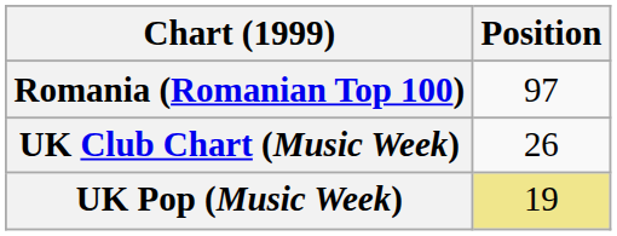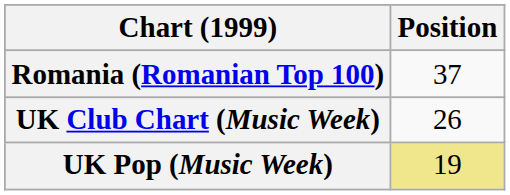 <table class="wikitable plainrowheaders" style="text-align:center">
 <tr>
 <th>Chart (1999)</th>
 <th>Position</th>
 </tr>
 <tr>
 <th scope="row">Romania (<a href='#'>Romanian Top 100</a>)</th>
-<td>97</td>
+<td>37</td>
 </tr>
 <tr>
 <th scope="row">UK <a href='#'>Club Chart</a> (<em>Music Week</em>)</th>
 <td>26</td>
 </tr>
 <tr>
 <th scope="row">UK Pop (<em>Music Week</em>)</th>
 <td style="background: khaki;">19</td>
 </tr>
 </table>
